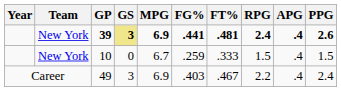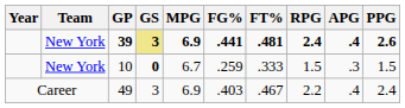 <table class="wikitable sortable" style="font-size:95%; text-align:right;">
 <tr>
 <th>Year</th>
 <th>Team</th>
 <th>GP</th>
 <th>GS</th>
 <th>MPG</th>
 <th>FG%</th>
 <th>FT%</th>
 <th>RPG</th>
 <th>APG</th>
 <th>PPG</th>
 </tr>
 <tr>
 <td style="text-align:left;"></td>
 <td style="text-align:left;"><a href='#'>New York</a></td>
 <td><strong>39</strong></td>
 <td style="background: khaki;"><strong>3</strong></td>
 <td><strong>6.9</strong></td>
 <td><strong>.441</strong></td>
 <td><strong>.481</strong></td>
 <td><strong>2.4</strong></td>
 <td><strong>.4</strong></td>
 <td><strong>2.6</strong></td>
 </tr>
 <tr>
 <td style="text-align:left;"></td>
 <td style="text-align:left;"><a href='#'>New York</a></td>
 <td>10</td>
-<td>0</td>
+<td><strong>0</strong></td>
 <td>6.7</td>
 <td>.259</td>
 <td>.333</td>
 <td>1.5</td>
-<td>.4</td>
+<td>.3</td>
 <td>1.5</td>
 </tr>
 <tr>
 <td colspan="2" style="text-align:center;">Career</td>
 <td>49</td>
 <td>3</td>
 <td>6.9</td>
 <td>.403</td>
 <td>.467</td>
 <td>2.2</td>
 <td>.4</td>
 <td>2.4</td>
 </tr>
 </table>
